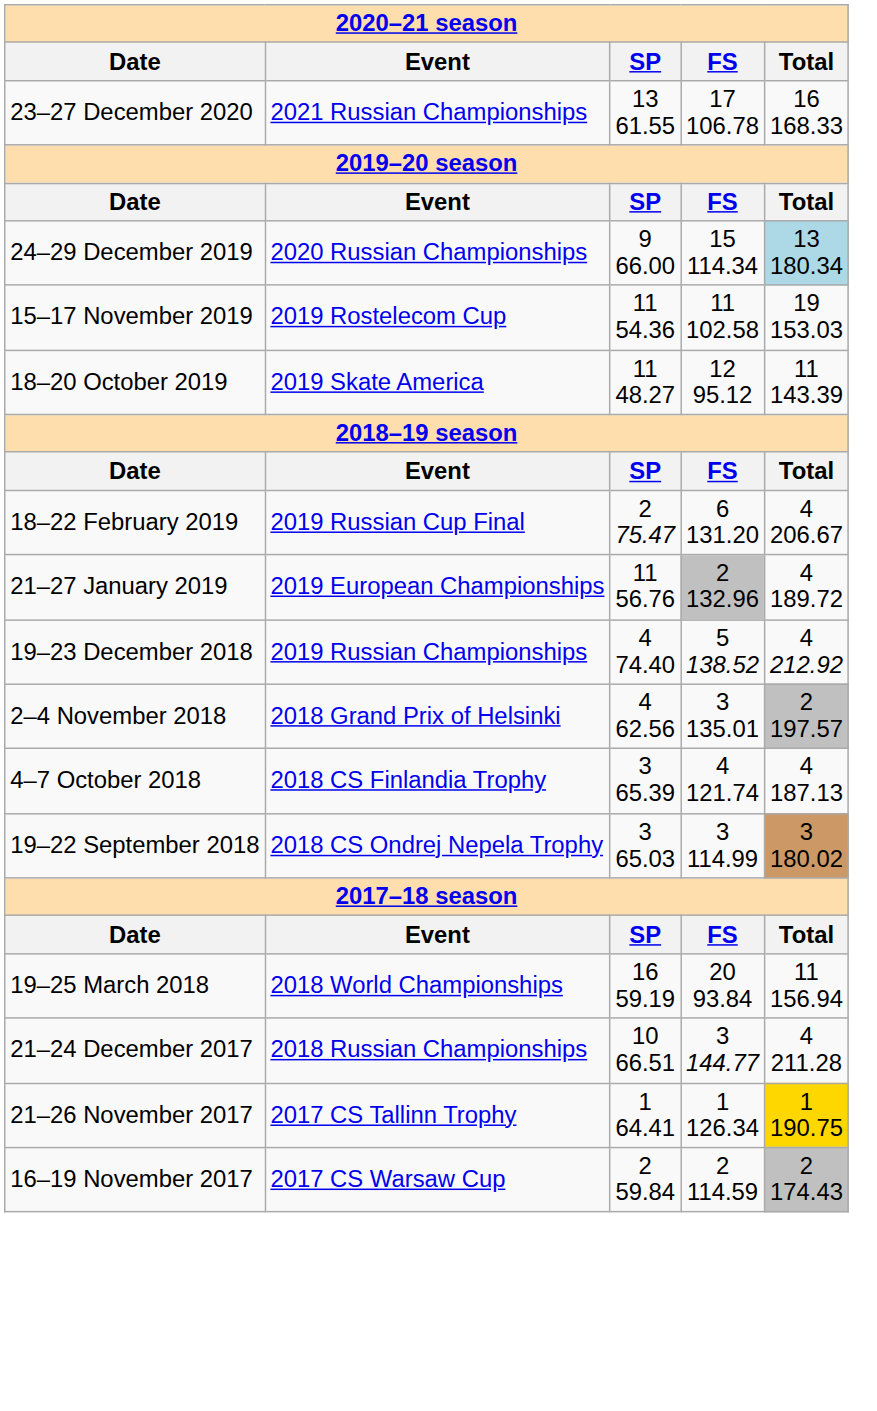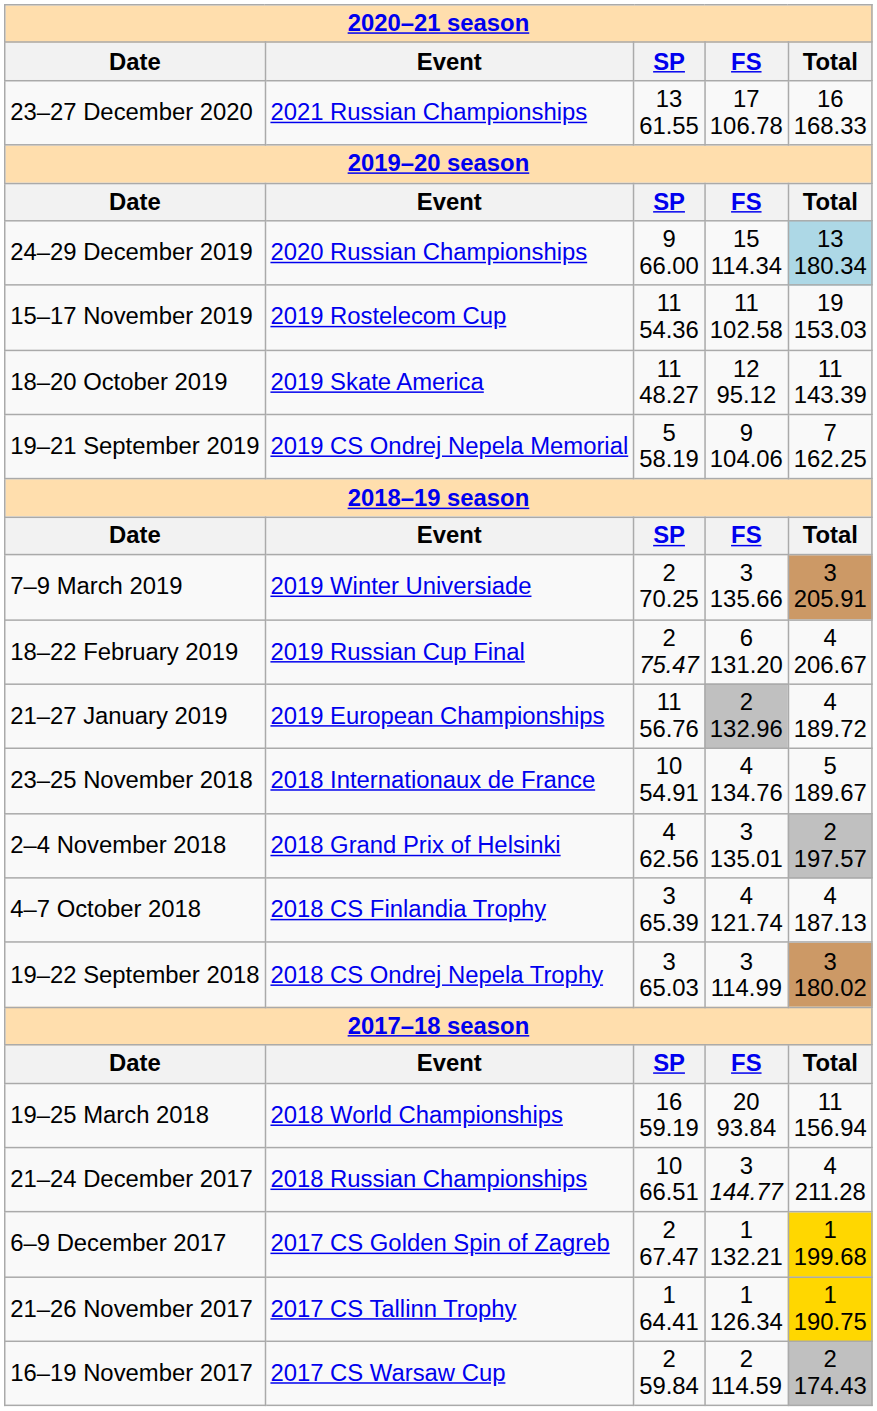 <table class="wikitable">
 <tr>
 <td style="background-color: #ffdead; " colspan=5 align=center><a href='#'><strong>2020–21 season</strong></a></td>
 </tr>
 <tr>
 <th>Date</th>
 <th>Event</th>
 <th><a href='#'>SP</a></th>
 <th><a href='#'>FS</a></th>
 <th>Total</th>
 </tr>
 <tr>
 <td>23–27 December 2020</td>
 <td><a href='#'>2021 Russian Championships</a></td>
 <td align=center>13 <br> 61.55</td>
 <td align=center>17 <br> 106.78</td>
 <td align=center>16 <br> 168.33</td>
 </tr>
 <tr>
 <td style="background-color: #ffdead; " colspan=5 align=center><a href='#'><strong>2019–20 season</strong></a></td>
 </tr>
 <tr>
 <th>Date</th>
 <th>Event</th>
 <th><a href='#'>SP</a></th>
 <th><a href='#'>FS</a></th>
 <th>Total</th>
 </tr>
 <tr>
 <td>24–29 December 2019</td>
 <td><a href='#'>2020 Russian Championships</a></td>
 <td align=center>9 <br> 66.00</td>
 <td align=center>15 <br> 114.34</td>
 <td align=center style="background: lightblue;">13 <br> 180.34</td>
 </tr>
 <tr>
 <td>15–17 November 2019</td>
 <td><a href='#'>2019 Rostelecom Cup</a></td>
 <td align=center>11 <br> 54.36</td>
 <td align=center>11 <br> 102.58</td>
 <td align=center>19 <br> 153.03</td>
 </tr>
 <tr>
 <td>18–20 October 2019</td>
 <td><a href='#'>2019 Skate America</a></td>
 <td align=center>11 <br> 48.27</td>
 <td align=center>12 <br> 95.12</td>
 <td align=center>11 <br> 143.39</td>
 </tr>
 <tr>
+<td>19–21 September 2019</td>
+<td><a href='#'>2019 CS Ondrej Nepela Memorial</a></td>
+<td align=center>5 <br> 58.19</td>
+<td align=center>9 <br> 104.06</td>
+<td align=center>7 <br> 162.25</td>
+</tr>
+<tr>
 <td colspan="5" style="background-color: #ffdead; " align="center"><a href='#'><strong>2018–19 season</strong></a></td>
 </tr>
 <tr>
 <th>Date</th>
 <th>Event</th>
 <th><a href='#'>SP</a></th>
 <th><a href='#'>FS</a></th>
 <th>Total</th>
+</tr>
+<tr>
+<td>7–9 March 2019</td>
+<td><a href='#'>2019 Winter Universiade</a></td>
+<td align=center>2 <br> 70.25</td>
+<td align=center>3 <br> 135.66</td>
+<td align=center bgcolor=cc9966>3 <br> 205.91</td>
 </tr>
 <tr>
 <td>18–22 February 2019</td>
 <td><a href='#'>2019 Russian Cup Final</a></td>
 <td align=center>2 <br> <em>75.47</em></td>
 <td align=center>6 <br> 131.20</td>
 <td align=center>4 <br> 206.67</td>
 </tr>
 <tr>
 <td>21–27 January 2019</td>
 <td><a href='#'>2019 European Championships</a></td>
 <td align=center>11 <br> 56.76</td>
 <td align=center bgcolor=silver>2 <br> 132.96</td>
 <td align=center>4 <br> 189.72</td>
 </tr>
 <tr>
-<td>19–23 December 2018</td>
-<td><a href='#'>2019 Russian Championships</a></td>
-<td align=center>4 <br> 74.40</td>
-<td align=center>5 <br> <em>138.52</em></td>
-<td align=center>4 <br> <em>212.92</em></td>
+<td>23–25 November 2018</td>
+<td><a href='#'>2018 Internationaux de France</a></td>
+<td align=center>10 <br> 54.91</td>
+<td align=center>4 <br> 134.76</td>
+<td align=center>5 <br> 189.67</td>
 </tr>
 <tr>
 <td>2–4 November 2018</td>
 <td><a href='#'>2018 Grand Prix of Helsinki</a></td>
 <td align=center>4 <br> 62.56</td>
 <td align=center>3 <br> 135.01</td>
 <td align=center bgcolor=silver>2 <br> 197.57</td>
 </tr>
 <tr>
 <td>4–7 October 2018</td>
 <td><a href='#'>2018 CS Finlandia Trophy</a></td>
 <td align=center>3 <br> 65.39</td>
 <td align=center>4 <br> 121.74</td>
 <td align=center>4 <br> 187.13</td>
 </tr>
 <tr>
 <td>19–22 September 2018</td>
 <td><a href='#'>2018 CS Ondrej Nepela Trophy</a></td>
 <td align=center>3 <br> 65.03</td>
 <td align=center>3 <br> 114.99</td>
 <td align=center bgcolor=cc9966>3 <br> 180.02</td>
 </tr>
 <tr>
 <td colspan="5" style="background-color: #ffdead; " align="center"><a href='#'><strong>2017–18 season</strong></a></td>
 </tr>
 <tr>
 <th>Date</th>
 <th>Event</th>
 <th><a href='#'>SP</a></th>
 <th><a href='#'>FS</a></th>
 <th>Total</th>
 </tr>
 <tr>
 <td>19–25 March 2018</td>
 <td><a href='#'>2018 World Championships</a></td>
 <td align=center>16 <br> 59.19</td>
 <td align=center>20 <br> 93.84</td>
 <td align=center>11 <br> 156.94</td>
 </tr>
 <tr>
 <td>21–24 December 2017</td>
 <td><a href='#'>2018 Russian Championships</a></td>
 <td align=center>10 <br> 66.51</td>
 <td align=center>3 <br> <em>144.77</em></td>
 <td align=center>4 <br> 211.28</td>
 </tr>
 <tr>
+<td>6–9 December 2017</td>
+<td><a href='#'>2017 CS Golden Spin of Zagreb</a></td>
+<td align=center>2 <br> 67.47</td>
+<td align=center>1 <br> 132.21</td>
+<td align=center bgcolor=gold>1 <br> 199.68</td>
+</tr>
+<tr>
 <td>21–26 November 2017</td>
 <td><a href='#'>2017 CS Tallinn Trophy</a></td>
 <td align=center>1 <br> 64.41</td>
 <td align=center>1 <br> 126.34</td>
 <td align=center bgcolor=gold>1 <br> 190.75</td>
 </tr>
 <tr>
 <td>16–19 November 2017</td>
 <td><a href='#'>2017 CS Warsaw Cup</a></td>
 <td align=center>2 <br> 59.84</td>
 <td align=center>2 <br> 114.59</td>
 <td align=center bgcolor=silver>2 <br> 174.43</td>
 </tr>
 </table>
